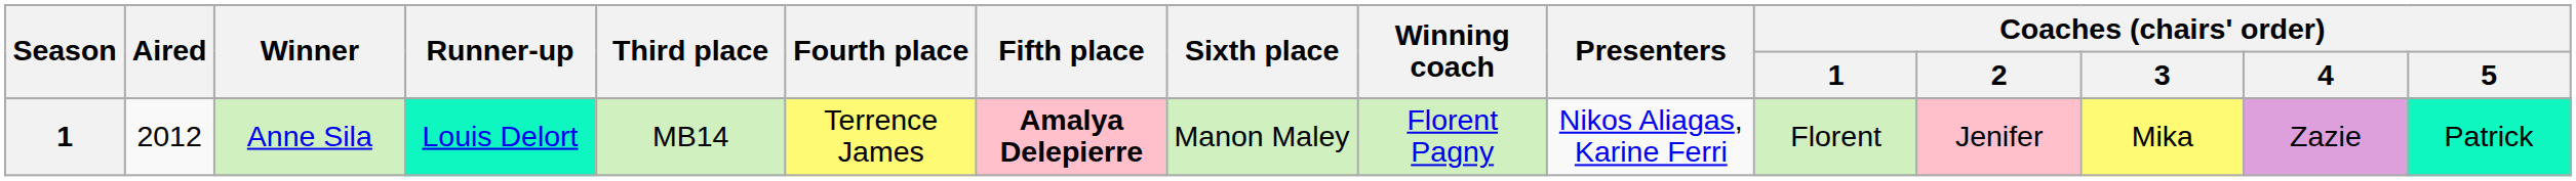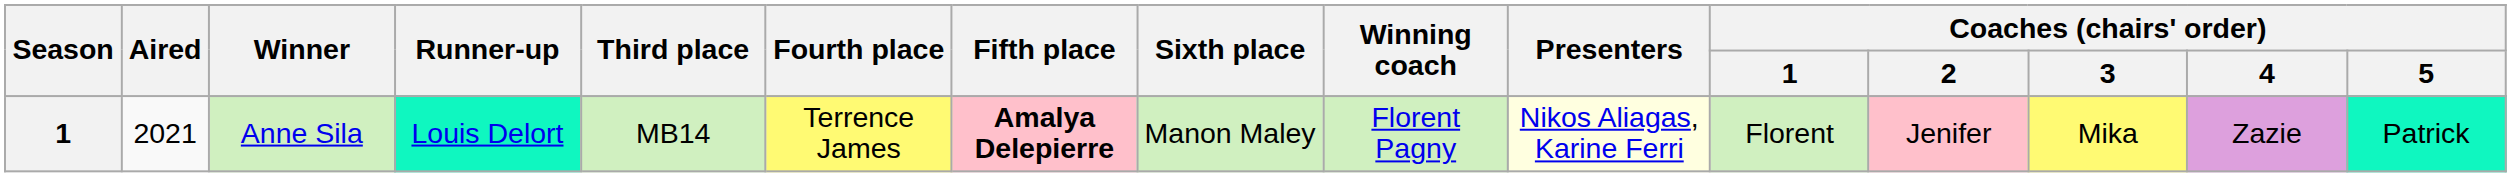 <table class="wikitable" style="text-align:center; font-size:90%; line-height:16px; width:100%">
 <tr>
 <th rowspan="2" scope="col" width="1%">Season</th>
 <th rowspan="2" scope="col" width="1%">Aired</th>
 <th rowspan="2" scope="col" width="7%">Winner</th>
 <th rowspan="2" scope="col" width="7%">Runner-up</th>
 <th rowspan="2" scope="col" width="7%">Third place</th>
 <th rowspan="2" scope="col" width="7%">Fourth place</th>
 <th rowspan="2" scope="col" width="7%">Fifth place</th>
 <th rowspan="2" scope="col" width="7%">Sixth place</th>
 <th rowspan="2" scope="col" width="7%">Winning coach</th>
 <th rowspan="2" scope="col" width="6%">Presenters</th>
 <th scope="row" colspan="5">Coaches (chairs' order)</th>
 </tr>
 <tr>
 <th width="6%">1</th>
 <th width="6%">2</th>
 <th width="6%">3</th>
 <th width="6%">4</th>
 <th width="6%">5</th>
 </tr>
 <tr>
 <th>1</th>
-<td>2012</td>
+<td>2021</td>
 <td style="background:#d0f0c0"><a href='#'>Anne Sila</a></td>
 <td style="background:#0ff7c0"><a href='#'>Louis Delort</a></td>
 <td style="background:#d0f0c0">MB14</td>
 <td style="background:#fffa73">Terrence James</td>
 <td style="background:pink"><strong>Amalya Delepierre</strong></td>
 <td style="background:#d0f0c0">Manon Maley</td>
 <td style="background:#d0f0c0"><a href='#'>Florent Pagny</a></td>
-<td nowrap><a href='#'>Nikos Aliagas</a>,<br><a href='#'>Karine Ferri</a></td>
+<td nowrap style="background: lightyellow;"><a href='#'>Nikos Aliagas</a>,<br><a href='#'>Karine Ferri</a></td>
 <td style="background:#d0f0c0">Florent</td>
 <td style="background: pink">Jenifer</td>
 <td style="background:#fffa73">Mika</td>
 <td style="background:#dda0dd">Zazie</td>
 <td style="background:#0ff7c0">Patrick</td>
 </tr>
 </table>
